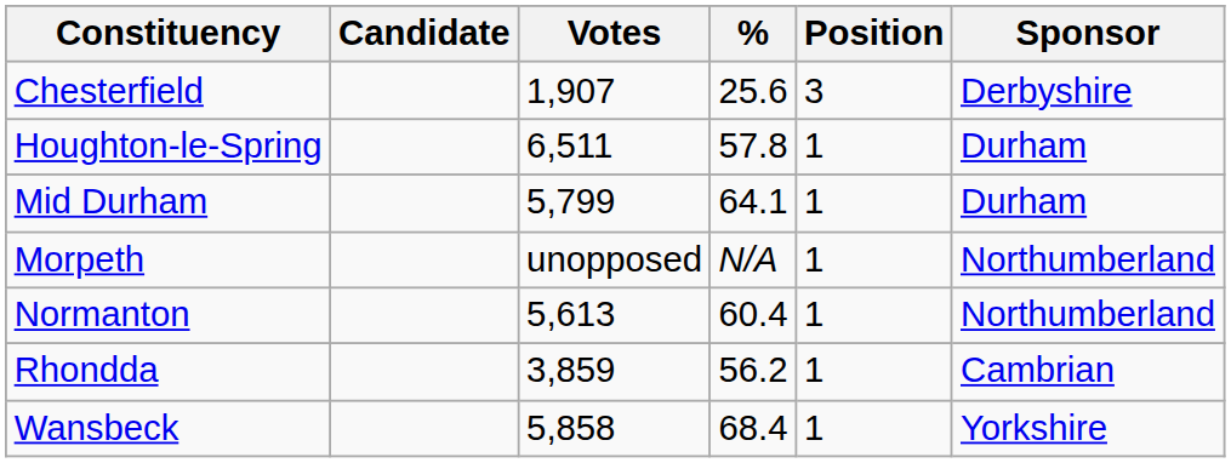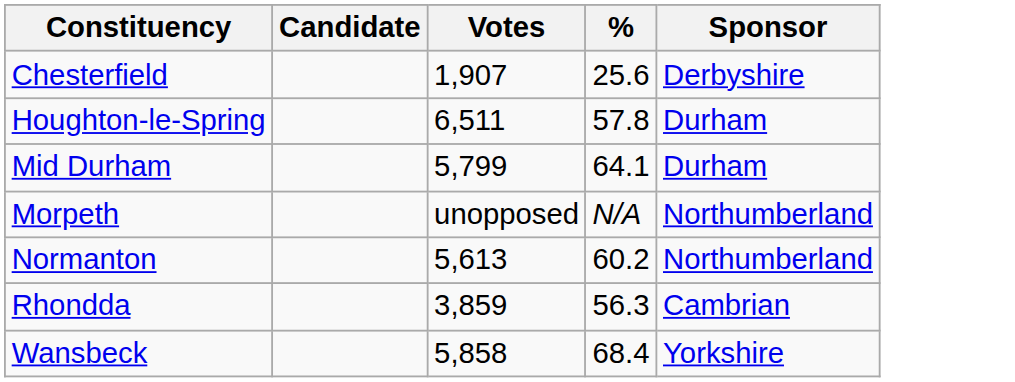 <table class="wikitable sortable">
 <tr>
 <th>Constituency</th>
 <th>Candidate</th>
 <th>Votes</th>
 <th>%</th>
-<th>Position</th>
 <th>Sponsor</th>
 </tr>
 <tr>
 <td><a href='#'>Chesterfield</a></td>
 <td></td>
 <td>1,907</td>
 <td>25.6</td>
-<td>3</td>
 <td><a href='#'>Derbyshire</a></td>
 </tr>
 <tr>
 <td><a href='#'>Houghton-le-Spring</a></td>
 <td></td>
 <td>6,511</td>
 <td>57.8</td>
-<td>1</td>
 <td><a href='#'>Durham</a></td>
 </tr>
 <tr>
 <td><a href='#'>Mid Durham</a></td>
 <td></td>
 <td>5,799</td>
 <td>64.1</td>
-<td>1</td>
 <td><a href='#'>Durham</a></td>
 </tr>
 <tr>
 <td><a href='#'>Morpeth</a></td>
 <td></td>
 <td>unopposed</td>
 <td><em>N/A</em></td>
-<td>1</td>
 <td><a href='#'>Northumberland</a></td>
 </tr>
 <tr>
 <td><a href='#'>Normanton</a></td>
 <td></td>
 <td>5,613</td>
-<td>60.4</td>
-<td>1</td>
+<td>60.2</td>
 <td><a href='#'>Northumberland</a></td>
 </tr>
 <tr>
 <td><a href='#'>Rhondda</a></td>
 <td></td>
 <td>3,859</td>
-<td>56.2</td>
-<td>1</td>
+<td>56.3</td>
 <td><a href='#'>Cambrian</a></td>
 </tr>
 <tr>
 <td><a href='#'>Wansbeck</a></td>
 <td></td>
 <td>5,858</td>
 <td>68.4</td>
-<td>1</td>
 <td><a href='#'>Yorkshire</a></td>
 </tr>
 </table>
